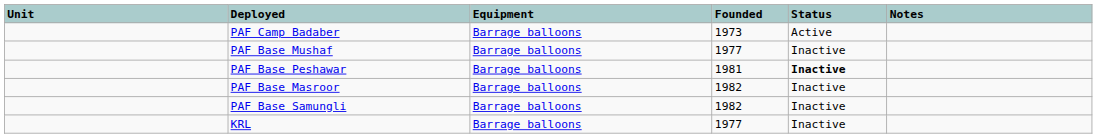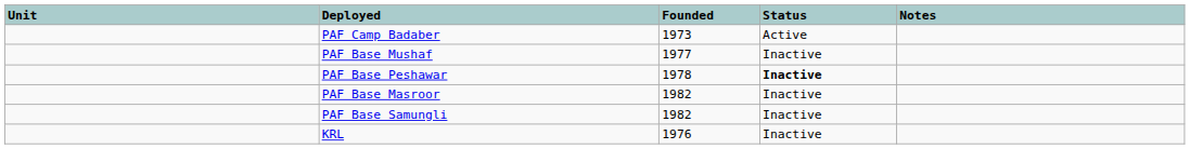 <table class="wikitable sortable">
 <tr>
 <th style="text-align: left; background: #aacccc;" width="12%">Unit</th>
 <th style="text-align: left; background: #aacccc;" width="13%">Deployed</th>
-<th style="text-align: left; background: #aacccc;" width="13%">Equipment</th>
 <th style="text-align: left; background: #aacccc;" width="3%">Founded</th>
 <th style="text-align: left; background: #aacccc;" width="5%">Status</th>
 <th style="text-align: left; background: #aacccc;" width="11%">Notes</th>
 </tr>
 <tr ---->
 <td></td>
 <td><a href='#'>PAF Camp Badaber</a></td>
-<td><a href='#'>Barrage balloons</a></td>
 <td>1973</td>
 <td><span>Active</span></td>
 <td></td>
 </tr>
 <tr ---->
 <td></td>
 <td><a href='#'>PAF Base Mushaf</a></td>
-<td><a href='#'>Barrage balloons</a></td>
 <td>1977</td>
 <td><span>Inactive</span></td>
 <td></td>
 </tr>
 <tr ---->
 <td></td>
 <td><a href='#'>PAF Base Peshawar</a></td>
-<td><a href='#'>Barrage balloons</a></td>
-<td>1981</td>
+<td>1978</td>
 <td><strong><span>Inactive</span></strong></td>
 <td></td>
 </tr>
 <tr ---->
 <td></td>
 <td><a href='#'>PAF Base Masroor</a></td>
-<td><a href='#'>Barrage balloons</a></td>
 <td>1982</td>
 <td><span>Inactive</span></td>
 <td></td>
 </tr>
 <tr ---->
 <td></td>
 <td><a href='#'>PAF Base Samungli</a></td>
-<td><a href='#'>Barrage balloons</a></td>
 <td>1982</td>
 <td><span>Inactive</span></td>
 <td></td>
 </tr>
 <tr ---->
 <td></td>
 <td><a href='#'>KRL</a></td>
-<td><a href='#'>Barrage balloons</a></td>
-<td>1977</td>
+<td>1976</td>
 <td><span>Inactive</span></td>
 <td></td>
 </tr>
 </table>
